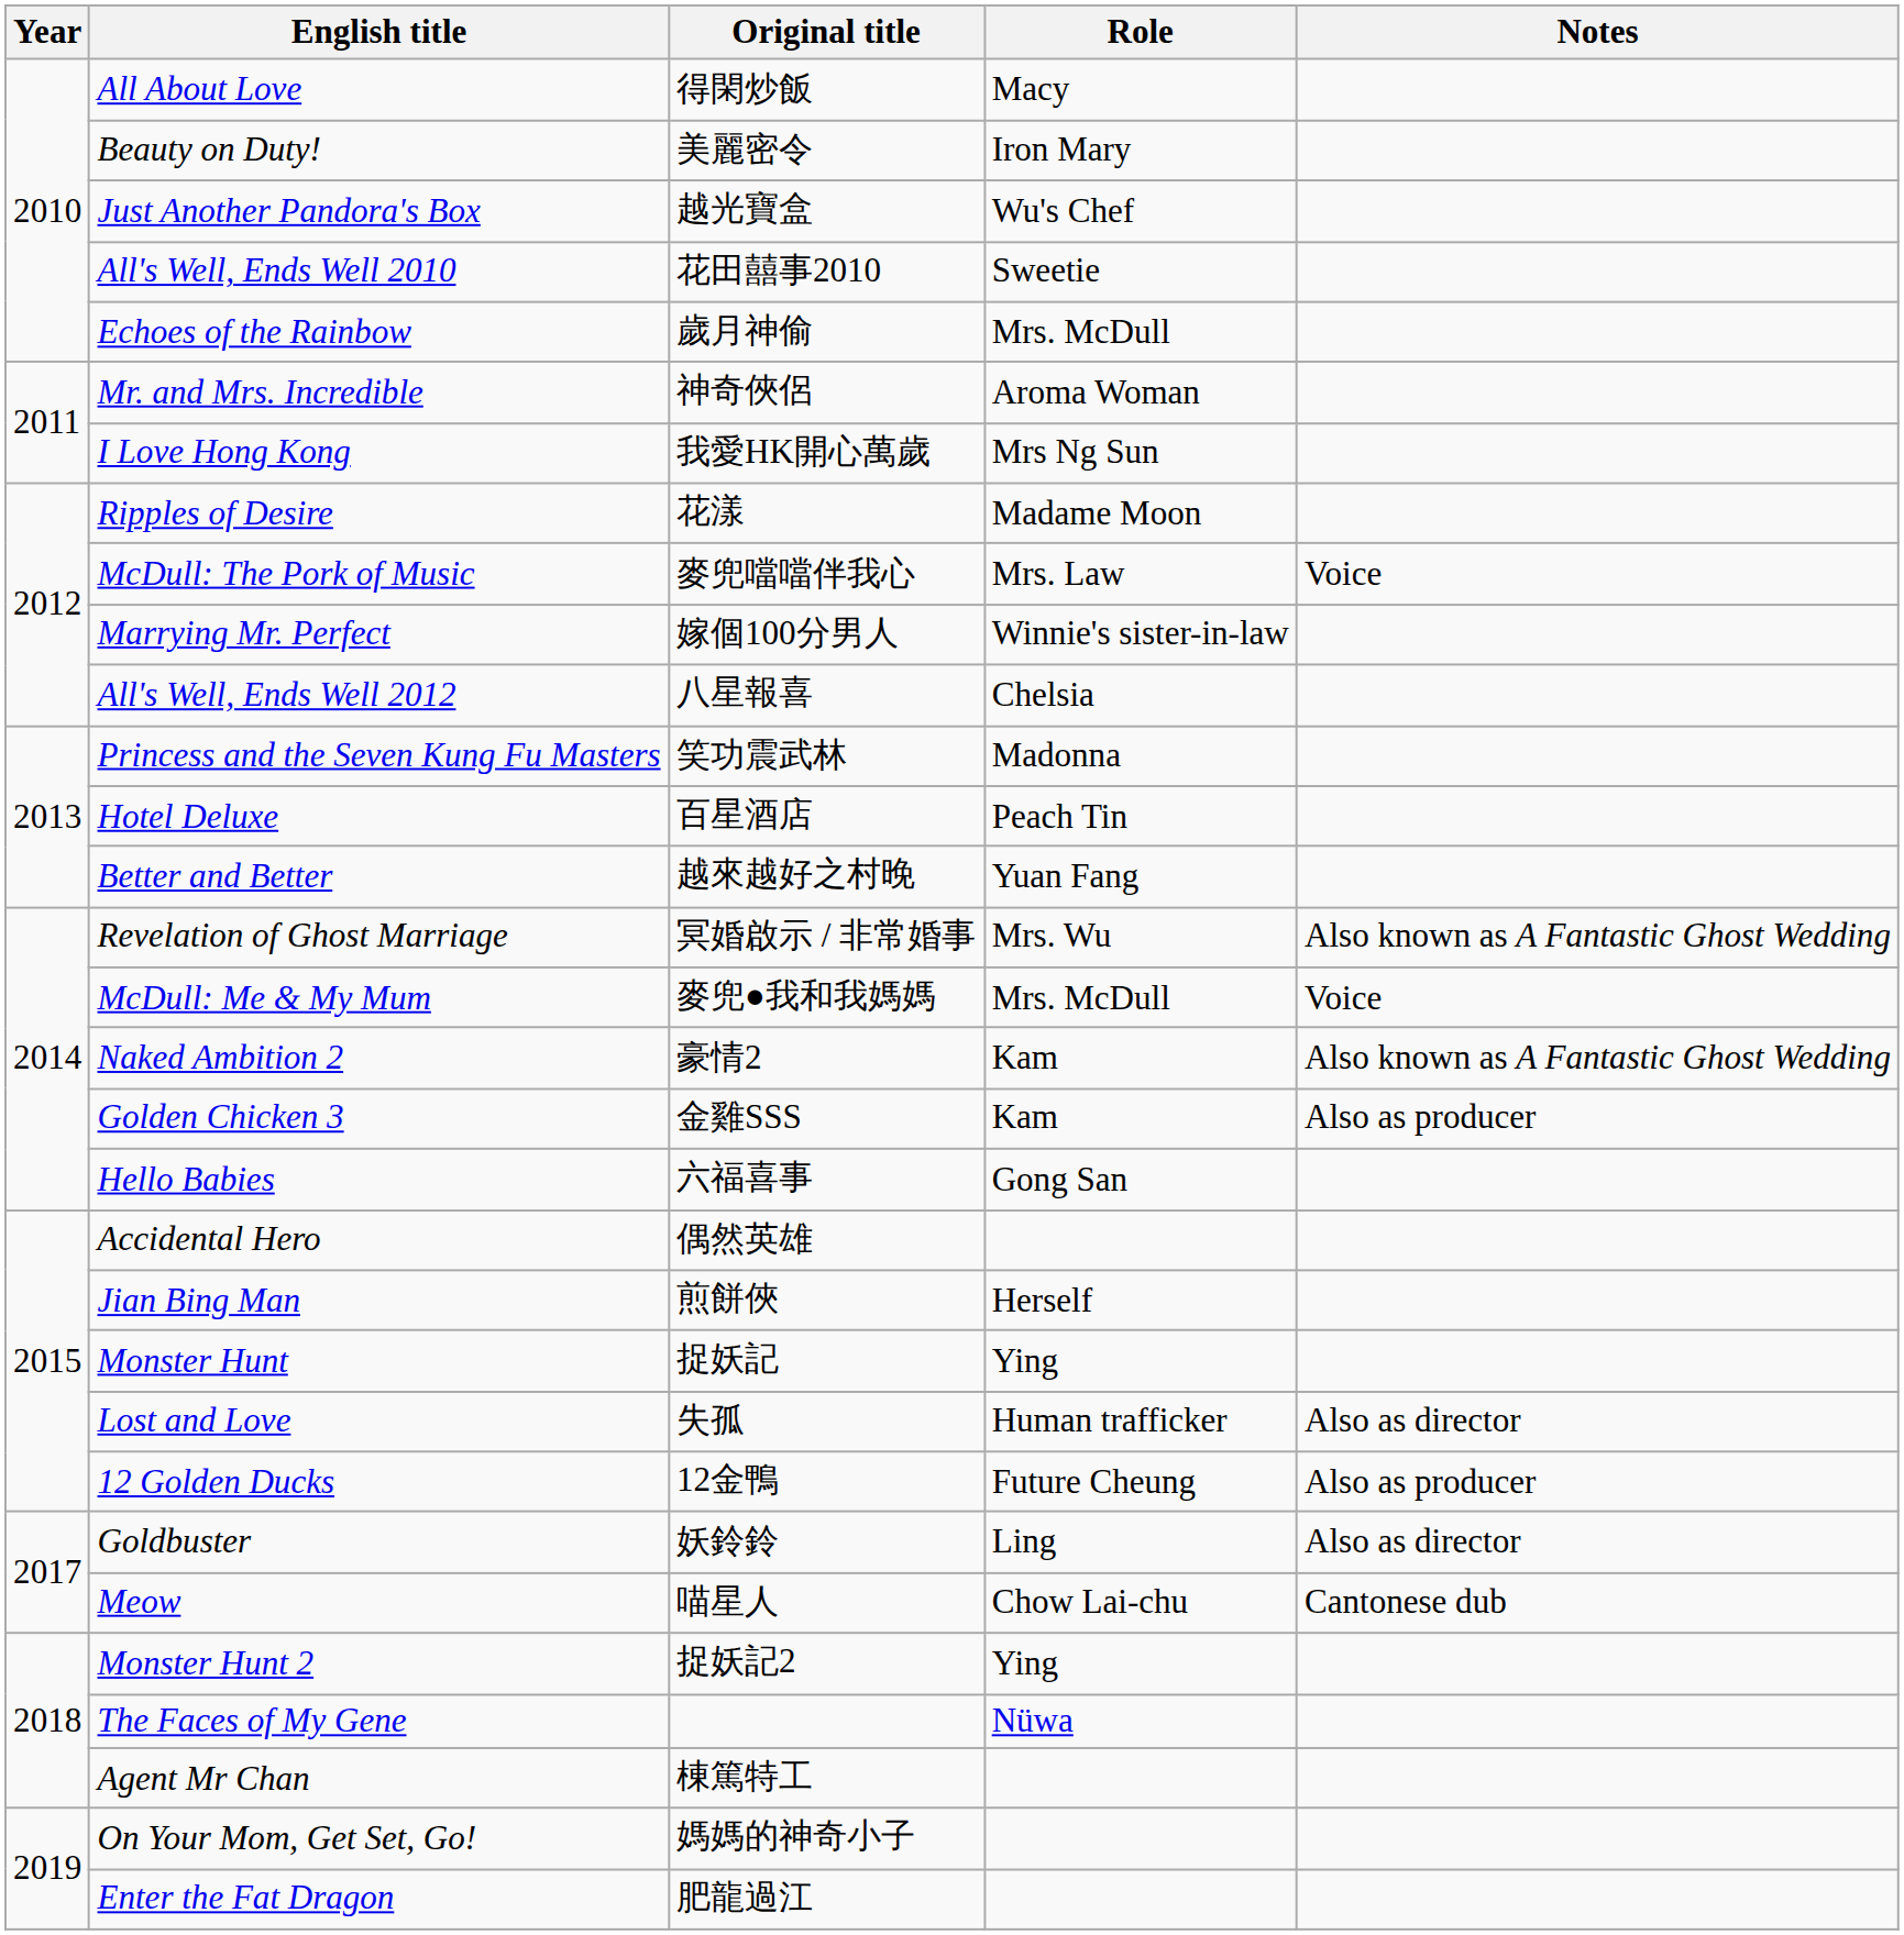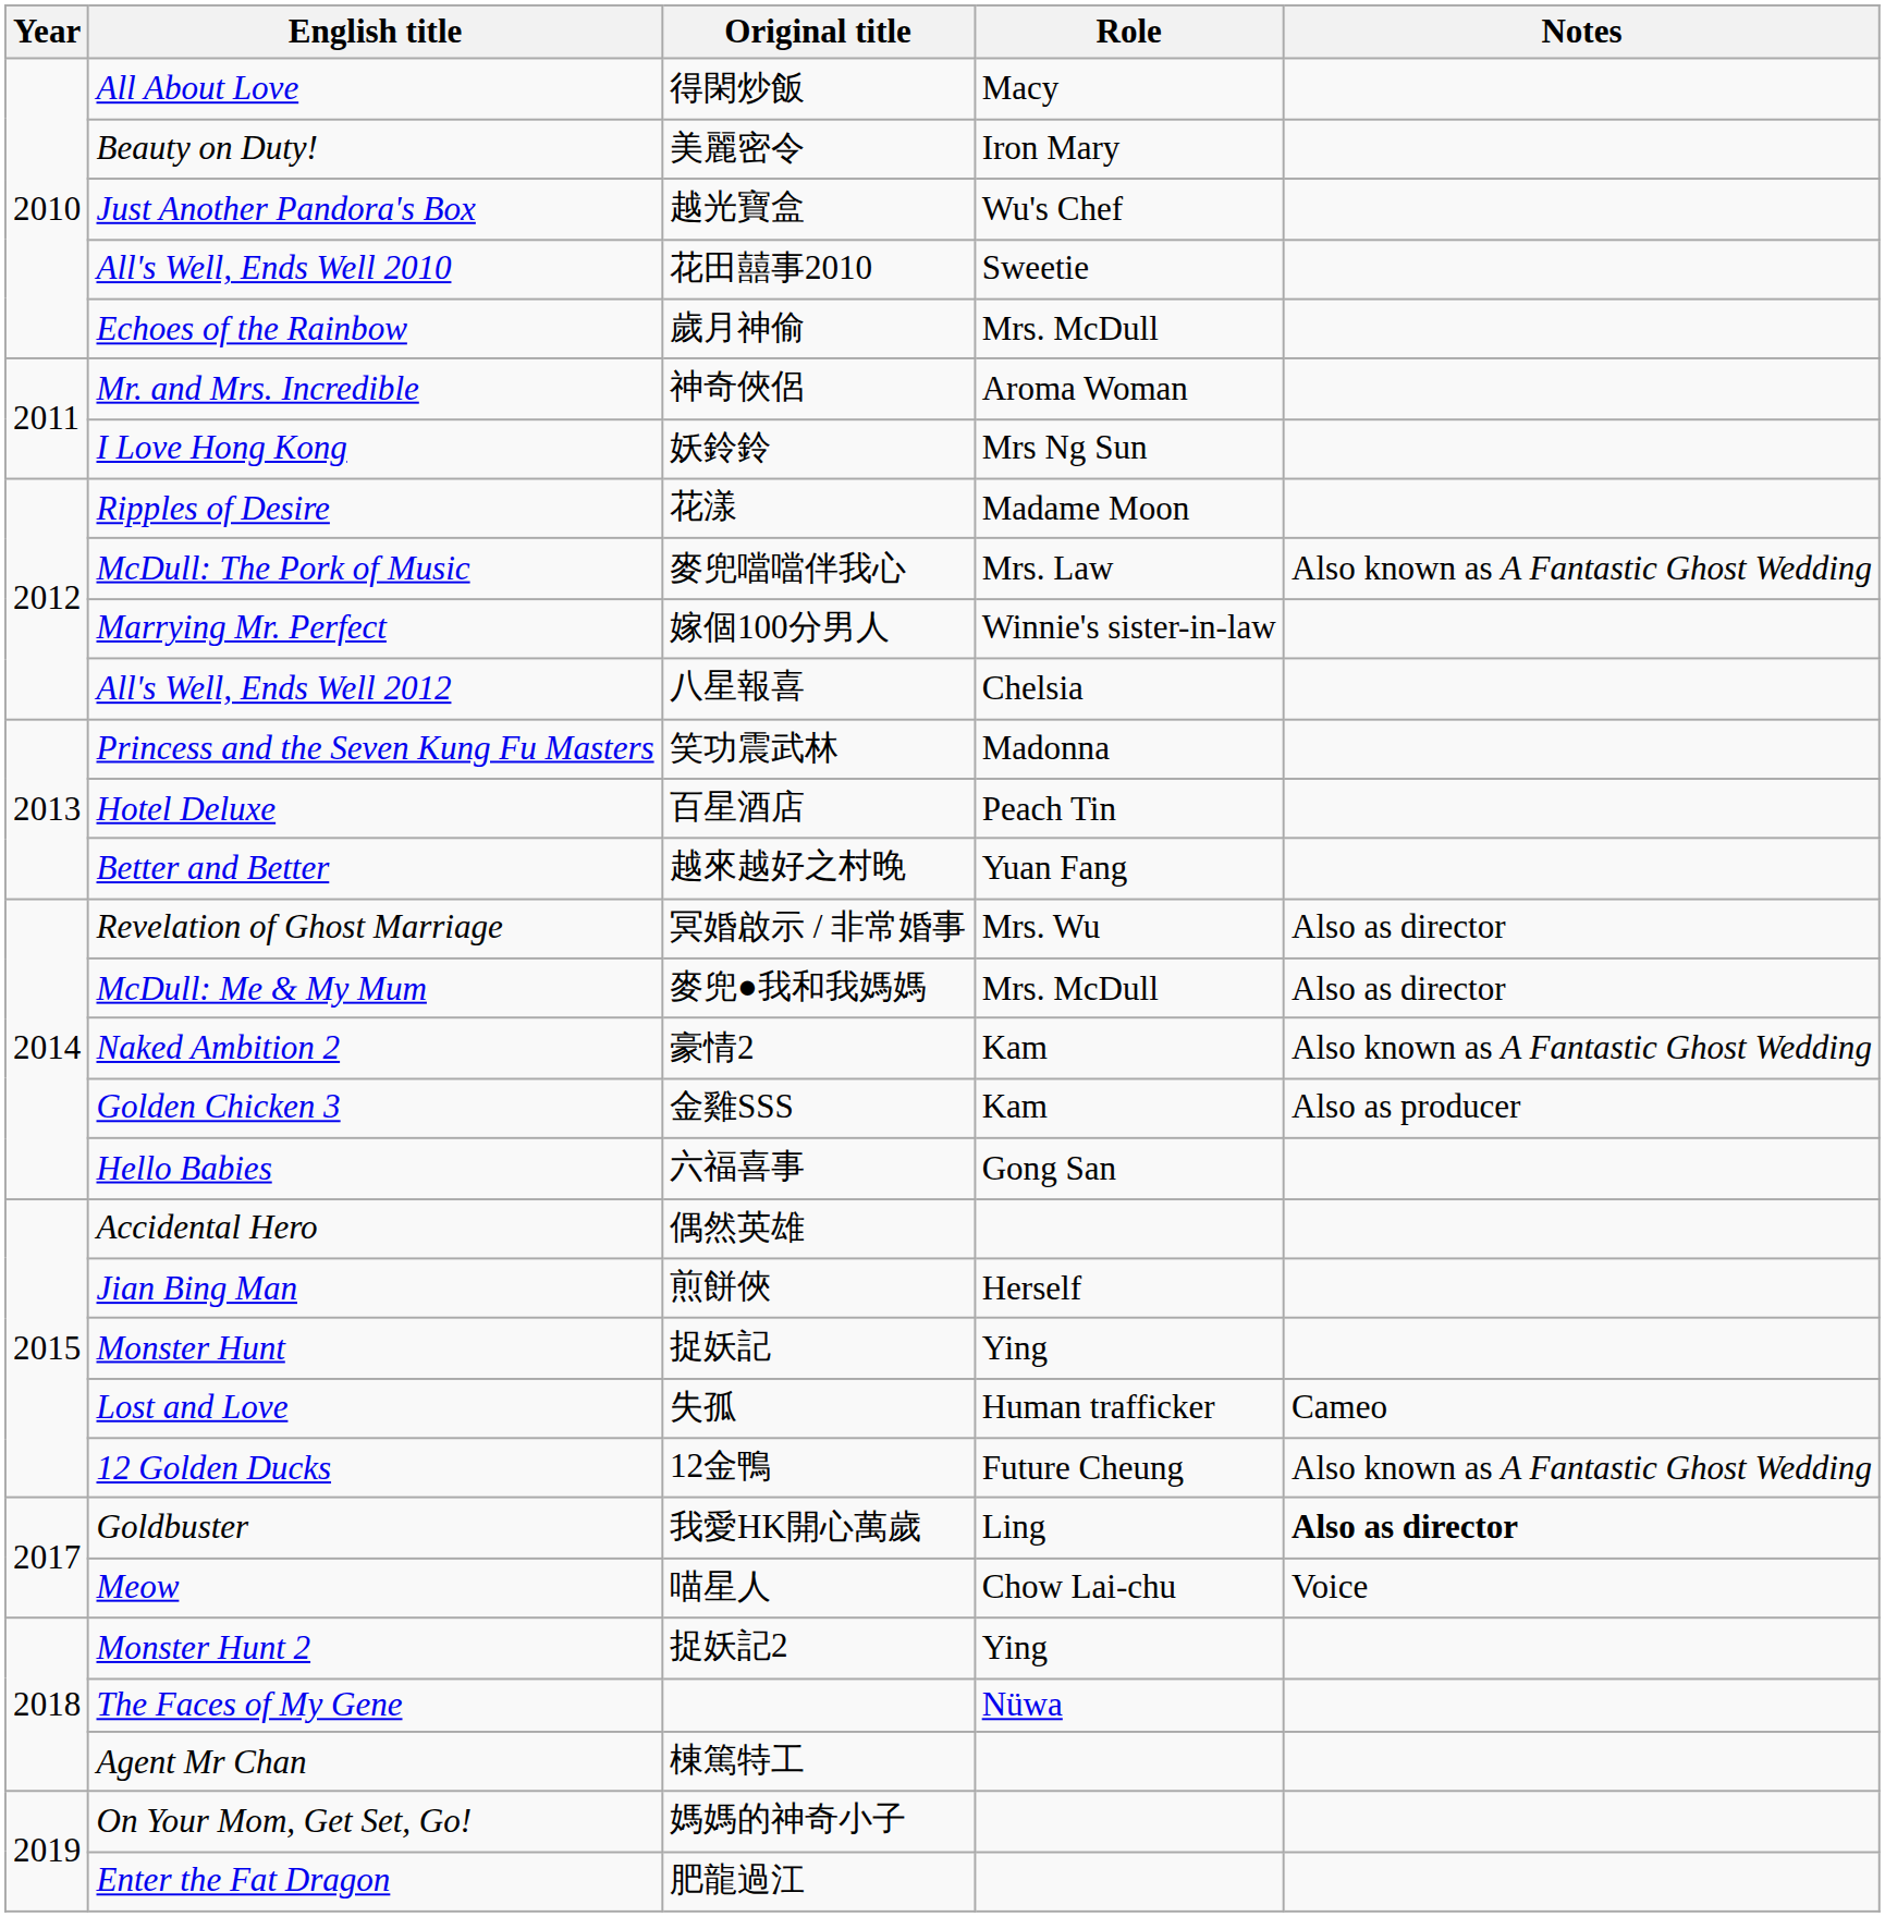 <table class="wikitable sortable">
 <tr>
 <th>Year</th>
 <th>English title</th>
 <th>Original title</th>
 <th>Role</th>
 <th class="unsortable">Notes</th>
 </tr>
 <tr>
 <td rowspan="5">2010</td>
 <td><em><a href='#'>All About Love</a></em></td>
 <td>得閑炒飯</td>
 <td>Macy</td>
 </tr>
 <tr>
 <td><em>Beauty on Duty!</em></td>
 <td>美麗密令</td>
 <td>Iron Mary</td>
 <td></td>
 </tr>
 <tr>
 <td><em><a href='#'>Just Another Pandora's Box</a></em></td>
 <td>越光寶盒</td>
 <td>Wu's Chef</td>
 <td></td>
 </tr>
 <tr>
 <td><em><a href='#'>All's Well, Ends Well 2010</a></em></td>
 <td>花田囍事2010</td>
 <td>Sweetie</td>
 <td></td>
 </tr>
 <tr>
 <td><em><a href='#'>Echoes of the Rainbow</a></em></td>
 <td>歲月神偷</td>
 <td>Mrs. McDull</td>
 <td></td>
 </tr>
 <tr>
 <td rowspan=2>2011</td>
 <td><em><a href='#'>Mr. and Mrs. Incredible</a></em></td>
 <td>神奇俠侶</td>
 <td>Aroma Woman</td>
 <td></td>
 </tr>
 <tr>
 <td><em><a href='#'>I Love Hong Kong</a></em></td>
-<td>我愛HK開心萬歲</td>
+<td>妖鈴鈴</td>
 <td>Mrs Ng Sun</td>
 <td></td>
 </tr>
 <tr>
 <td rowspan=4>2012</td>
 <td><em><a href='#'>Ripples of Desire</a></em></td>
 <td>花漾</td>
 <td>Madame Moon</td>
 <td></td>
 </tr>
 <tr>
 <td><em><a href='#'>McDull: The Pork of Music</a></em></td>
 <td>麥兜噹噹伴我心</td>
 <td>Mrs. Law</td>
-<td>Voice</td>
+<td>Also known as <em>A Fantastic Ghost Wedding</em></td>
 </tr>
 <tr>
 <td><em><a href='#'>Marrying Mr. Perfect</a></em></td>
 <td>嫁個100分男人</td>
 <td>Winnie's sister-in-law</td>
 <td></td>
 </tr>
 <tr>
 <td><em><a href='#'>All's Well, Ends Well 2012</a></em></td>
 <td>八星報喜</td>
 <td>Chelsia</td>
 <td></td>
 </tr>
 <tr>
 <td rowspan=3>2013</td>
 <td><em><a href='#'>Princess and the Seven Kung Fu Masters</a></em></td>
 <td>笑功震武林</td>
 <td>Madonna</td>
 <td></td>
 </tr>
 <tr>
 <td><em><a href='#'>Hotel Deluxe</a></em></td>
 <td>百星酒店</td>
 <td>Peach Tin</td>
 <td></td>
 </tr>
 <tr>
 <td><em><a href='#'>Better and Better</a></em></td>
 <td>越來越好之村晚</td>
 <td>Yuan Fang</td>
 <td></td>
 </tr>
 <tr>
 <td rowspan=5>2014</td>
 <td><em>Revelation of Ghost Marriage</em></td>
 <td>冥婚啟示 / 非常婚事</td>
 <td>Mrs. Wu</td>
-<td>Also known as <em>A Fantastic Ghost Wedding</em></td>
+<td>Also as director</td>
 </tr>
 <tr>
 <td><em><a href='#'>McDull: Me & My Mum</a></em></td>
 <td>麥兜●我和我媽媽</td>
 <td>Mrs. McDull</td>
-<td>Voice</td>
+<td>Also as director</td>
 </tr>
 <tr>
 <td><em><a href='#'>Naked Ambition 2</a></em></td>
 <td>豪情2</td>
 <td>Kam</td>
 <td>Also known as <em>A Fantastic Ghost Wedding</em></td>
 </tr>
 <tr>
 <td><em><a href='#'>Golden Chicken 3</a></em></td>
 <td>金雞SSS</td>
 <td>Kam</td>
 <td>Also as producer</td>
 </tr>
 <tr>
 <td><em><a href='#'>Hello Babies</a></em></td>
 <td>六福喜事</td>
 <td>Gong San</td>
 <td></td>
 </tr>
 <tr>
 <td rowspan=5>2015</td>
 <td><em>Accidental Hero</em></td>
 <td>偶然英雄</td>
 <td></td>
 <td></td>
 </tr>
 <tr>
 <td><em><a href='#'>Jian Bing Man</a></em></td>
 <td>煎餅俠</td>
 <td>Herself</td>
 <td></td>
 </tr>
 <tr>
 <td><em><a href='#'>Monster Hunt</a></em></td>
 <td>捉妖記</td>
 <td>Ying</td>
 <td></td>
 </tr>
 <tr>
 <td><em><a href='#'>Lost and Love</a></em></td>
 <td>失孤</td>
 <td>Human trafficker</td>
-<td>Also as director</td>
+<td>Cameo</td>
 </tr>
 <tr>
 <td><em><a href='#'>12 Golden Ducks</a></em></td>
 <td>12金鴨</td>
 <td>Future Cheung</td>
-<td>Also as producer</td>
+<td>Also known as <em>A Fantastic Ghost Wedding</em></td>
 </tr>
 <tr>
 <td rowspan=2>2017</td>
 <td><em>Goldbuster</em></td>
-<td>妖鈴鈴</td>
+<td>我愛HK開心萬歲</td>
 <td>Ling</td>
-<td>Also as director</td>
+<td><strong>Also as director</strong></td>
 </tr>
 <tr>
 <td><em><a href='#'>Meow</a></em></td>
 <td>喵星人</td>
 <td>Chow Lai-chu</td>
-<td>Cantonese dub</td>
+<td>Voice</td>
 </tr>
 <tr>
 <td rowspan="3">2018</td>
 <td><em><a href='#'>Monster Hunt 2</a></em></td>
 <td>捉妖記2</td>
 <td>Ying</td>
 <td></td>
 </tr>
 <tr>
 <td><em><a href='#'>The Faces of My Gene</a></em></td>
 <td></td>
 <td><a href='#'>Nüwa</a></td>
 <td></td>
 </tr>
 <tr>
 <td><em>Agent Mr Chan</em></td>
 <td>棟篤特工</td>
 <td></td>
 <td></td>
 </tr>
 <tr>
 <td rowspan="2">2019</td>
 <td><em>On Your Mom, Get Set, Go! </em></td>
 <td>媽媽的神奇小子</td>
 <td></td>
 <td></td>
 </tr>
 <tr>
 <td><em><a href='#'>Enter the Fat Dragon</a></em></td>
 <td>肥龍過江</td>
 <td></td>
 <td></td>
 </tr>
 </table>
